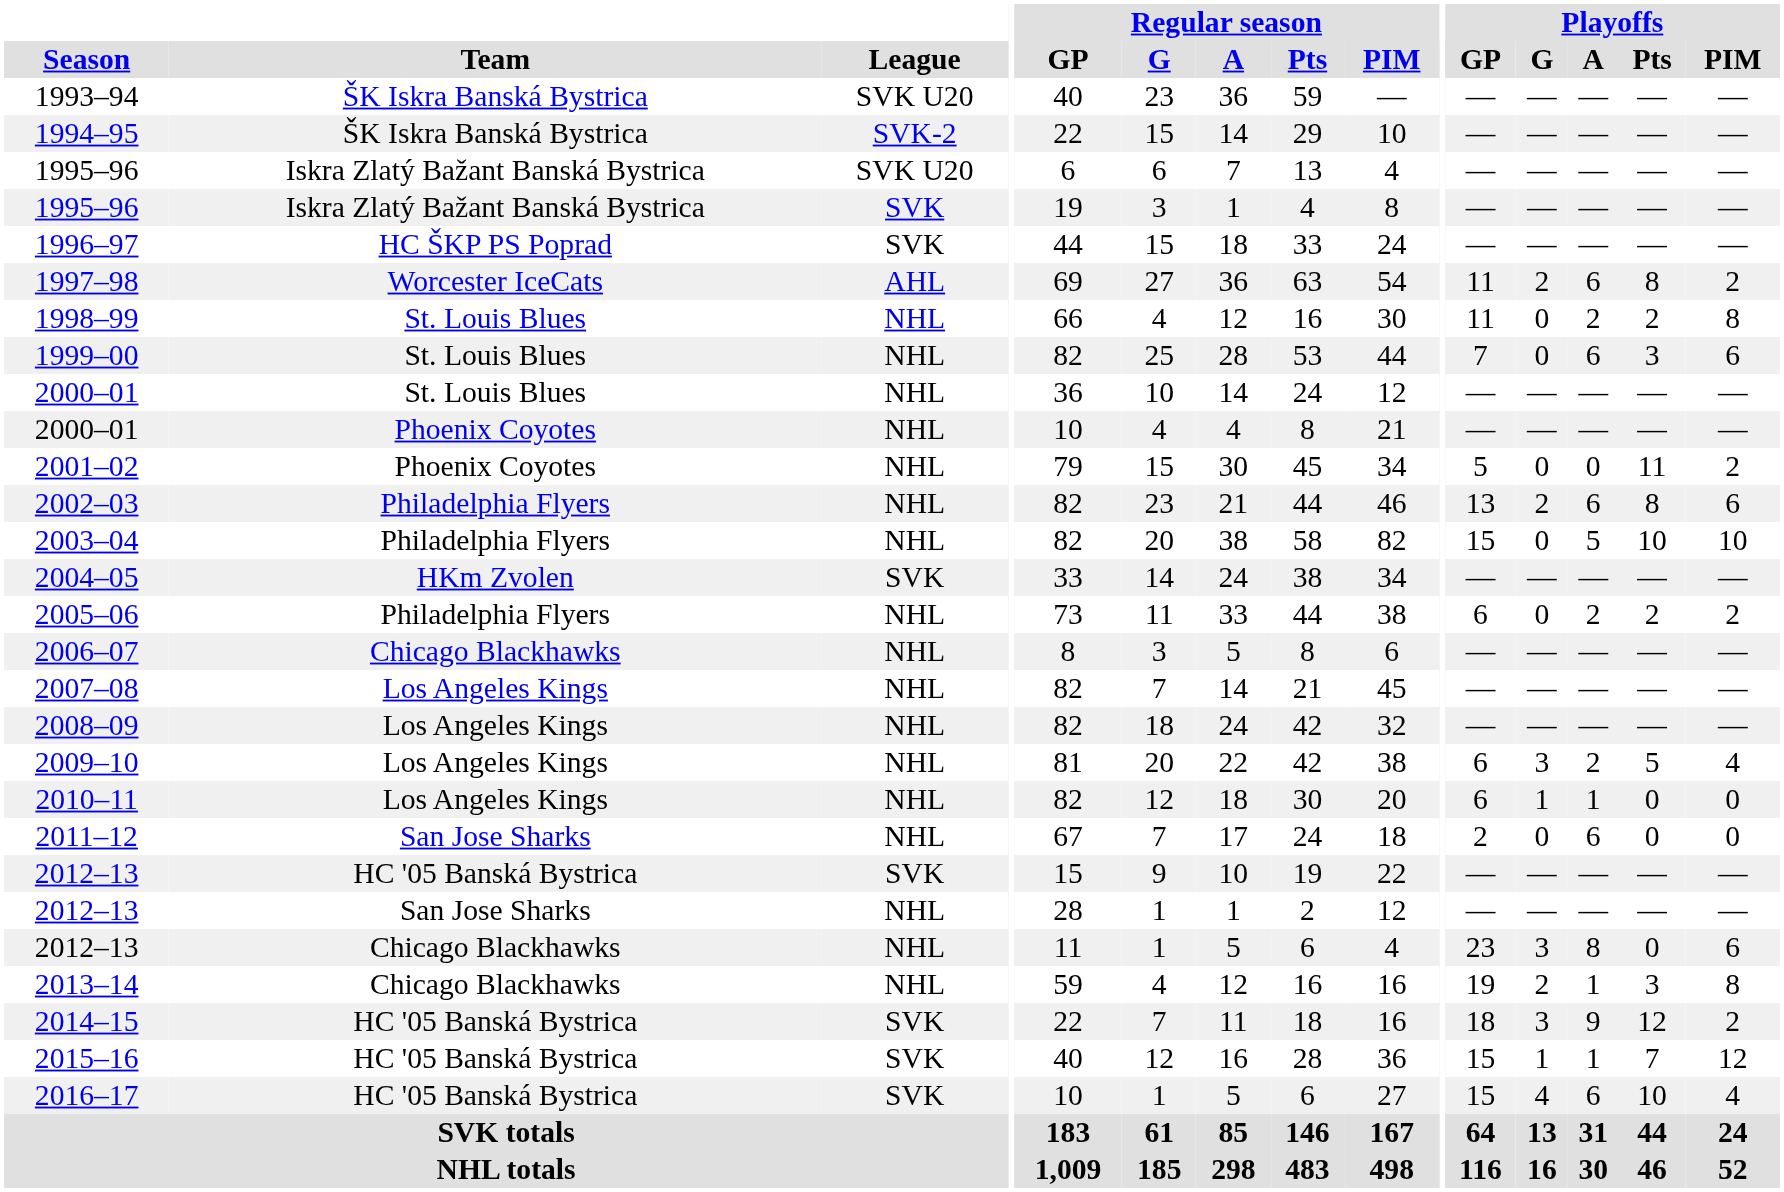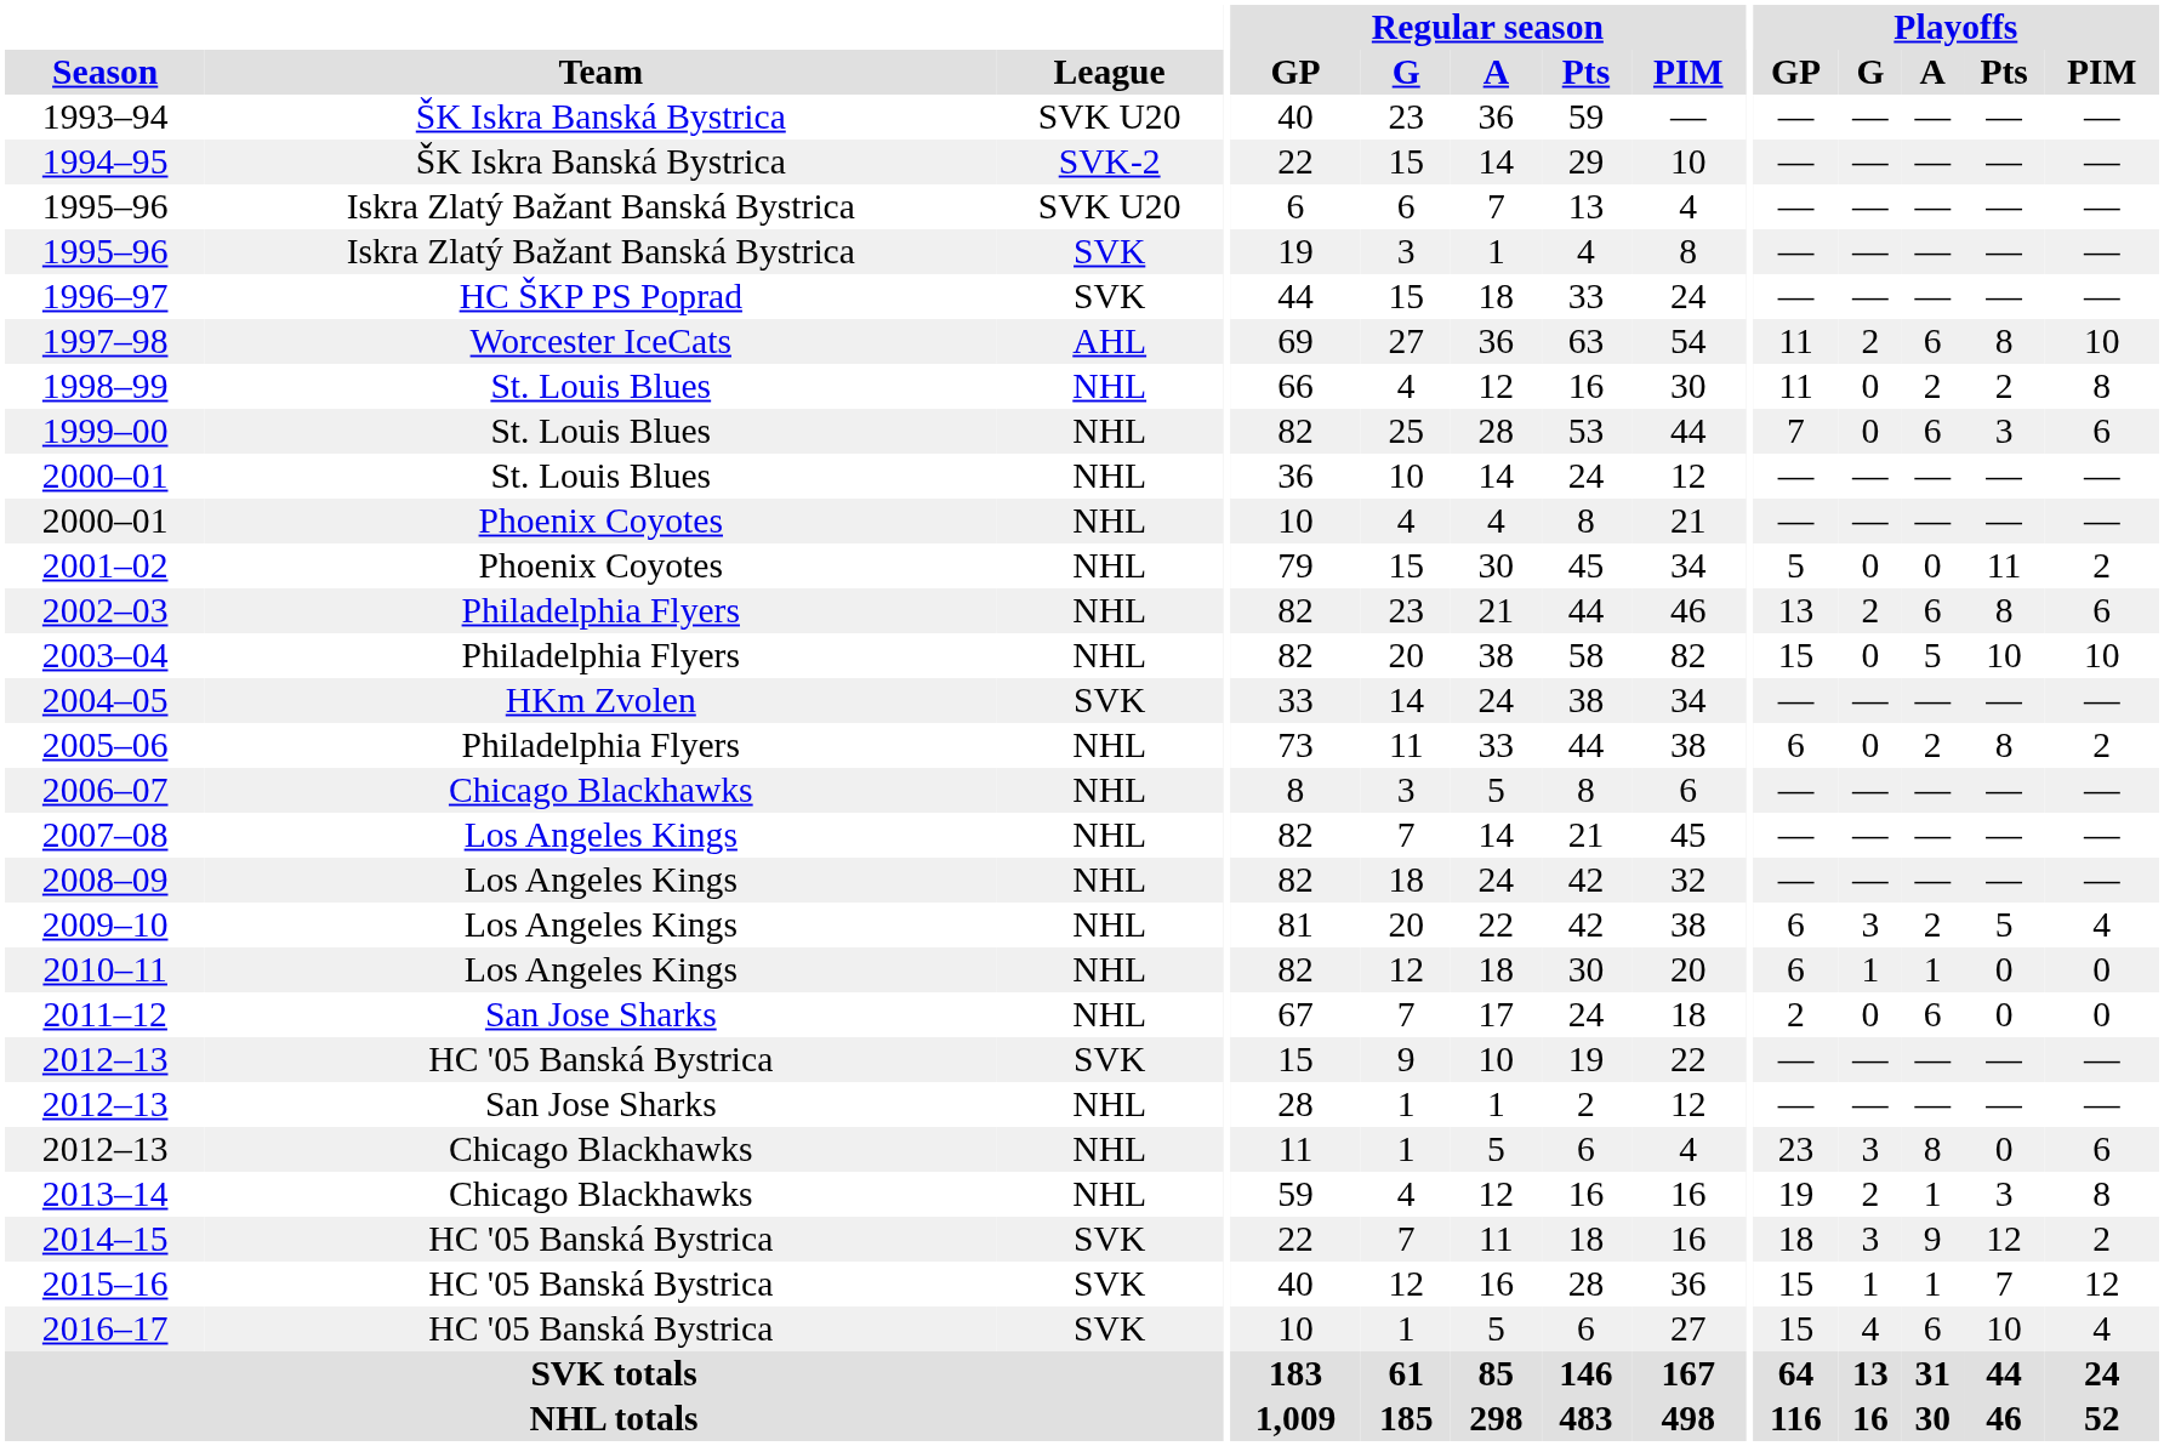 <table border="0" cellpadding="1" cellspacing="0" style="text-align:center; width:60em">
 <tr bgcolor="#e0e0e0">
 <th colspan="3" bgcolor="#ffffff"></th>
 <th rowspan="100" bgcolor="#ffffff"></th>
 <th colspan="5"><a href='#'>Regular season</a></th>
 <th rowspan="100" bgcolor="#ffffff"></th>
 <th colspan="5"><a href='#'>Playoffs</a></th>
 </tr>
 <tr bgcolor="#e0e0e0">
 <th><a href='#'>Season</a></th>
 <th>Team</th>
 <th>League</th>
 <th>GP</th>
 <th><a href='#'>G</a></th>
 <th><a href='#'>A</a></th>
 <th><a href='#'>Pts</a></th>
 <th><a href='#'>PIM</a></th>
 <th>GP</th>
 <th>G</th>
 <th>A</th>
 <th>Pts</th>
 <th>PIM</th>
 </tr>
 <tr>
 <td>1993–94</td>
 <td><a href='#'>ŠK Iskra Banská Bystrica</a></td>
 <td>SVK U20</td>
 <td>40</td>
 <td>23</td>
 <td>36</td>
 <td>59</td>
 <td>—</td>
 <td>—</td>
 <td>—</td>
 <td>—</td>
 <td>—</td>
 <td>—</td>
 </tr>
 <tr bgcolor="#f0f0f0">
 <td><a href='#'>1994–95</a></td>
 <td>ŠK Iskra Banská Bystrica</td>
 <td><a href='#'>SVK-2</a></td>
 <td>22</td>
 <td>15</td>
 <td>14</td>
 <td>29</td>
 <td>10</td>
 <td>—</td>
 <td>—</td>
 <td>—</td>
 <td>—</td>
 <td>—</td>
 </tr>
 <tr>
 <td>1995–96</td>
 <td>Iskra Zlatý Bažant Banská Bystrica</td>
 <td>SVK U20</td>
 <td>6</td>
 <td>6</td>
 <td>7</td>
 <td>13</td>
 <td>4</td>
 <td>—</td>
 <td>—</td>
 <td>—</td>
 <td>—</td>
 <td>—</td>
 </tr>
 <tr bgcolor="#f0f0f0">
 <td><a href='#'>1995–96</a></td>
 <td>Iskra Zlatý Bažant Banská Bystrica</td>
 <td><a href='#'>SVK</a></td>
 <td>19</td>
 <td>3</td>
 <td>1</td>
 <td>4</td>
 <td>8</td>
 <td>—</td>
 <td>—</td>
 <td>—</td>
 <td>—</td>
 <td>—</td>
 </tr>
 <tr>
 <td><a href='#'>1996–97</a></td>
 <td><a href='#'>HC ŠKP PS Poprad</a></td>
 <td>SVK</td>
 <td>44</td>
 <td>15</td>
 <td>18</td>
 <td>33</td>
 <td>24</td>
 <td>—</td>
 <td>—</td>
 <td>—</td>
 <td>—</td>
 <td>—</td>
 </tr>
 <tr bgcolor="#f0f0f0">
 <td><a href='#'>1997–98</a></td>
 <td><a href='#'>Worcester IceCats</a></td>
 <td><a href='#'>AHL</a></td>
 <td>69</td>
 <td>27</td>
 <td>36</td>
 <td>63</td>
 <td>54</td>
 <td>11</td>
 <td>2</td>
 <td>6</td>
 <td>8</td>
-<td>2</td>
+<td>10</td>
 </tr>
 <tr>
 <td><a href='#'>1998–99</a></td>
 <td><a href='#'>St. Louis Blues</a></td>
 <td><a href='#'>NHL</a></td>
 <td>66</td>
 <td>4</td>
 <td>12</td>
 <td>16</td>
 <td>30</td>
 <td>11</td>
 <td>0</td>
 <td>2</td>
 <td>2</td>
 <td>8</td>
 </tr>
 <tr bgcolor="#f0f0f0">
 <td><a href='#'>1999–00</a></td>
 <td>St. Louis Blues</td>
 <td>NHL</td>
 <td>82</td>
 <td>25</td>
 <td>28</td>
 <td>53</td>
 <td>44</td>
 <td>7</td>
 <td>0</td>
 <td>6</td>
 <td>3</td>
 <td>6</td>
 </tr>
 <tr>
 <td><a href='#'>2000–01</a></td>
 <td>St. Louis Blues</td>
 <td>NHL</td>
 <td>36</td>
 <td>10</td>
 <td>14</td>
 <td>24</td>
 <td>12</td>
 <td>—</td>
 <td>—</td>
 <td>—</td>
 <td>—</td>
 <td>—</td>
 </tr>
 <tr bgcolor="#f0f0f0">
 <td>2000–01</td>
 <td><a href='#'>Phoenix Coyotes</a></td>
 <td>NHL</td>
 <td>10</td>
 <td>4</td>
 <td>4</td>
 <td>8</td>
 <td>21</td>
 <td>—</td>
 <td>—</td>
 <td>—</td>
 <td>—</td>
 <td>—</td>
 </tr>
 <tr>
 <td><a href='#'>2001–02</a></td>
 <td>Phoenix Coyotes</td>
 <td>NHL</td>
 <td>79</td>
 <td>15</td>
 <td>30</td>
 <td>45</td>
 <td>34</td>
 <td>5</td>
 <td>0</td>
 <td>0</td>
 <td>11</td>
 <td>2</td>
 </tr>
 <tr bgcolor="#f0f0f0">
 <td><a href='#'>2002–03</a></td>
 <td><a href='#'>Philadelphia Flyers</a></td>
 <td>NHL</td>
 <td>82</td>
 <td>23</td>
 <td>21</td>
 <td>44</td>
 <td>46</td>
 <td>13</td>
 <td>2</td>
 <td>6</td>
 <td>8</td>
 <td>6</td>
 </tr>
 <tr>
 <td><a href='#'>2003–04</a></td>
 <td>Philadelphia Flyers</td>
 <td>NHL</td>
 <td>82</td>
 <td>20</td>
 <td>38</td>
 <td>58</td>
 <td>82</td>
 <td>15</td>
 <td>0</td>
 <td>5</td>
 <td>10</td>
 <td>10</td>
 </tr>
 <tr bgcolor="#f0f0f0">
 <td><a href='#'>2004–05</a></td>
 <td><a href='#'>HKm Zvolen</a></td>
 <td>SVK</td>
 <td>33</td>
 <td>14</td>
 <td>24</td>
 <td>38</td>
 <td>34</td>
 <td>—</td>
 <td>—</td>
 <td>—</td>
 <td>—</td>
 <td>—</td>
 </tr>
 <tr>
 <td><a href='#'>2005–06</a></td>
 <td>Philadelphia Flyers</td>
 <td>NHL</td>
 <td>73</td>
 <td>11</td>
 <td>33</td>
 <td>44</td>
 <td>38</td>
 <td>6</td>
 <td>0</td>
 <td>2</td>
-<td>2</td>
+<td>8</td>
 <td>2</td>
 </tr>
 <tr bgcolor="#f0f0f0">
 <td><a href='#'>2006–07</a></td>
 <td><a href='#'>Chicago Blackhawks</a></td>
 <td>NHL</td>
 <td>8</td>
 <td>3</td>
 <td>5</td>
 <td>8</td>
 <td>6</td>
 <td>—</td>
 <td>—</td>
 <td>—</td>
 <td>—</td>
 <td>—</td>
 </tr>
 <tr>
 <td><a href='#'>2007–08</a></td>
 <td><a href='#'>Los Angeles Kings</a></td>
 <td>NHL</td>
 <td>82</td>
 <td>7</td>
 <td>14</td>
 <td>21</td>
 <td>45</td>
 <td>—</td>
 <td>—</td>
 <td>—</td>
 <td>—</td>
 <td>—</td>
 </tr>
 <tr bgcolor="#f0f0f0">
 <td><a href='#'>2008–09</a></td>
 <td>Los Angeles Kings</td>
 <td>NHL</td>
 <td>82</td>
 <td>18</td>
 <td>24</td>
 <td>42</td>
 <td>32</td>
 <td>—</td>
 <td>—</td>
 <td>—</td>
 <td>—</td>
 <td>—</td>
 </tr>
 <tr>
 <td><a href='#'>2009–10</a></td>
 <td>Los Angeles Kings</td>
 <td>NHL</td>
 <td>81</td>
 <td>20</td>
 <td>22</td>
 <td>42</td>
 <td>38</td>
 <td>6</td>
 <td>3</td>
 <td>2</td>
 <td>5</td>
 <td>4</td>
 </tr>
 <tr bgcolor="#f0f0f0">
 <td><a href='#'>2010–11</a></td>
 <td>Los Angeles Kings</td>
 <td>NHL</td>
 <td>82</td>
 <td>12</td>
 <td>18</td>
 <td>30</td>
 <td>20</td>
 <td>6</td>
 <td>1</td>
 <td>1</td>
 <td>0</td>
 <td>0</td>
 </tr>
 <tr>
 <td><a href='#'>2011–12</a></td>
 <td><a href='#'>San Jose Sharks</a></td>
 <td>NHL</td>
 <td>67</td>
 <td>7</td>
 <td>17</td>
 <td>24</td>
 <td>18</td>
 <td>2</td>
 <td>0</td>
 <td>6</td>
 <td>0</td>
 <td>0</td>
 </tr>
 <tr bgcolor="#f0f0f0">
 <td><a href='#'>2012–13</a></td>
 <td>HC '05 Banská Bystrica</td>
 <td>SVK</td>
 <td>15</td>
 <td>9</td>
 <td>10</td>
 <td>19</td>
 <td>22</td>
 <td>—</td>
 <td>—</td>
 <td>—</td>
 <td>—</td>
 <td>—</td>
 </tr>
 <tr>
 <td><a href='#'>2012–13</a></td>
 <td>San Jose Sharks</td>
 <td>NHL</td>
 <td>28</td>
 <td>1</td>
 <td>1</td>
 <td>2</td>
 <td>12</td>
 <td>—</td>
 <td>—</td>
 <td>—</td>
 <td>—</td>
 <td>—</td>
 </tr>
 <tr bgcolor="#f0f0f0">
 <td>2012–13</td>
 <td>Chicago Blackhawks</td>
 <td>NHL</td>
 <td>11</td>
 <td>1</td>
 <td>5</td>
 <td>6</td>
 <td>4</td>
 <td>23</td>
 <td>3</td>
 <td>8</td>
 <td>0</td>
 <td>6</td>
 </tr>
 <tr>
 <td><a href='#'>2013–14</a></td>
 <td>Chicago Blackhawks</td>
 <td>NHL</td>
 <td>59</td>
 <td>4</td>
 <td>12</td>
 <td>16</td>
 <td>16</td>
 <td>19</td>
 <td>2</td>
 <td>1</td>
 <td>3</td>
 <td>8</td>
 </tr>
 <tr bgcolor="#f0f0f0">
 <td><a href='#'>2014–15</a></td>
 <td>HC '05 Banská Bystrica</td>
 <td>SVK</td>
 <td>22</td>
 <td>7</td>
 <td>11</td>
 <td>18</td>
 <td>16</td>
 <td>18</td>
 <td>3</td>
 <td>9</td>
 <td>12</td>
 <td>2</td>
 </tr>
 <tr>
 <td><a href='#'>2015–16</a></td>
 <td>HC '05 Banská Bystrica</td>
 <td>SVK</td>
 <td>40</td>
 <td>12</td>
 <td>16</td>
 <td>28</td>
 <td>36</td>
 <td>15</td>
 <td>1</td>
 <td>1</td>
 <td>7</td>
 <td>12</td>
 </tr>
 <tr bgcolor="#f0f0f0">
 <td><a href='#'>2016–17</a></td>
 <td>HC '05 Banská Bystrica</td>
 <td>SVK</td>
 <td>10</td>
 <td>1</td>
 <td>5</td>
 <td>6</td>
 <td>27</td>
 <td>15</td>
 <td>4</td>
 <td>6</td>
 <td>10</td>
 <td>4</td>
 </tr>
 <tr bgcolor="#e0e0e0">
 <th colspan="3">SVK totals</th>
 <th>183</th>
 <th>61</th>
 <th>85</th>
 <th>146</th>
 <th>167</th>
 <th>64</th>
 <th>13</th>
 <th>31</th>
 <th>44</th>
 <th>24</th>
 </tr>
 <tr bgcolor="#e0e0e0">
 <th colspan="3">NHL totals</th>
 <th>1,009</th>
 <th>185</th>
 <th>298</th>
 <th>483</th>
 <th>498</th>
 <th>116</th>
 <th>16</th>
 <th>30</th>
 <th>46</th>
 <th>52</th>
 </tr>
 </table>
